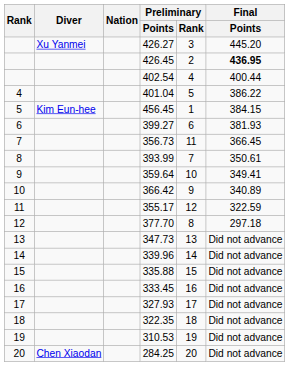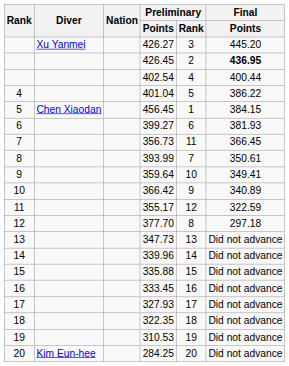 <table class="wikitable sortable" style="text-align:center;">
 <tr>
 <th rowspan=2>Rank</th>
 <th rowspan=2>Diver</th>
 <th rowspan=2>Nation</th>
 <th colspan=2>Preliminary</th>
 <th>Final</th>
 </tr>
 <tr>
 <th>Points</th>
 <th>Rank</th>
 <th>Points</th>
 </tr>
 <tr>
 <td></td>
 <td align=left><a href='#'>Xu Yanmei</a></td>
 <td align=left></td>
 <td>426.27</td>
 <td>3</td>
 <td>445.20</td>
 </tr>
 <tr>
 <td></td>
 <td align=left></td>
 <td align=left></td>
 <td>426.45</td>
 <td>2</td>
 <td><strong>436.95</strong></td>
 </tr>
 <tr>
 <td></td>
 <td align=left></td>
 <td align=left></td>
 <td>402.54</td>
 <td>4</td>
 <td>400.44</td>
 </tr>
 <tr>
 <td>4</td>
 <td align=left></td>
 <td align=left></td>
 <td>401.04</td>
 <td>5</td>
 <td>386.22</td>
 </tr>
 <tr>
 <td>5</td>
-<td align=left><a href='#'>Kim Eun-hee</a></td>
+<td align=left><a href='#'>Chen Xiaodan</a></td>
 <td align=left></td>
 <td>456.45</td>
 <td>1</td>
 <td>384.15</td>
 </tr>
 <tr>
 <td>6</td>
 <td align=left></td>
 <td align=left></td>
 <td>399.27</td>
 <td>6</td>
 <td>381.93</td>
 </tr>
 <tr>
 <td>7</td>
 <td align=left></td>
 <td align=left></td>
 <td>356.73</td>
 <td>11</td>
 <td>366.45</td>
 </tr>
 <tr>
 <td>8</td>
 <td align=left></td>
 <td align=left></td>
 <td>393.99</td>
 <td>7</td>
 <td>350.61</td>
 </tr>
 <tr>
 <td>9</td>
 <td align=left></td>
 <td align=left></td>
 <td>359.64</td>
 <td>10</td>
 <td>349.41</td>
 </tr>
 <tr>
 <td>10</td>
 <td align=left></td>
 <td align=left></td>
 <td>366.42</td>
 <td>9</td>
 <td>340.89</td>
 </tr>
 <tr>
 <td>11</td>
 <td align=left></td>
 <td align=left></td>
 <td>355.17</td>
 <td>12</td>
 <td>322.59</td>
 </tr>
 <tr>
 <td>12</td>
 <td align=left></td>
 <td align=left></td>
 <td>377.70</td>
 <td>8</td>
 <td>297.18</td>
 </tr>
 <tr>
 <td>13</td>
 <td align=left></td>
 <td align=left></td>
 <td>347.73</td>
 <td>13</td>
 <td>Did not advance</td>
 </tr>
 <tr>
 <td>14</td>
 <td align=left></td>
 <td align=left></td>
 <td>339.96</td>
 <td>14</td>
 <td>Did not advance</td>
 </tr>
 <tr>
 <td>15</td>
 <td align=left></td>
 <td align=left></td>
 <td>335.88</td>
 <td>15</td>
 <td>Did not advance</td>
 </tr>
 <tr>
 <td>16</td>
 <td align=left></td>
 <td align=left></td>
 <td>333.45</td>
 <td>16</td>
 <td>Did not advance</td>
 </tr>
 <tr>
 <td>17</td>
 <td align=left></td>
 <td align=left></td>
 <td>327.93</td>
 <td>17</td>
 <td>Did not advance</td>
 </tr>
 <tr>
 <td>18</td>
 <td align=left></td>
 <td align=left></td>
 <td>322.35</td>
 <td>18</td>
 <td>Did not advance</td>
 </tr>
 <tr>
 <td>19</td>
 <td align=left></td>
 <td align=left></td>
 <td>310.53</td>
 <td>19</td>
 <td>Did not advance</td>
 </tr>
 <tr>
 <td>20</td>
-<td align=left><a href='#'>Chen Xiaodan</a></td>
+<td align=left><a href='#'>Kim Eun-hee</a></td>
 <td align=left></td>
 <td>284.25</td>
 <td>20</td>
 <td>Did not advance</td>
 </tr>
 </table>
